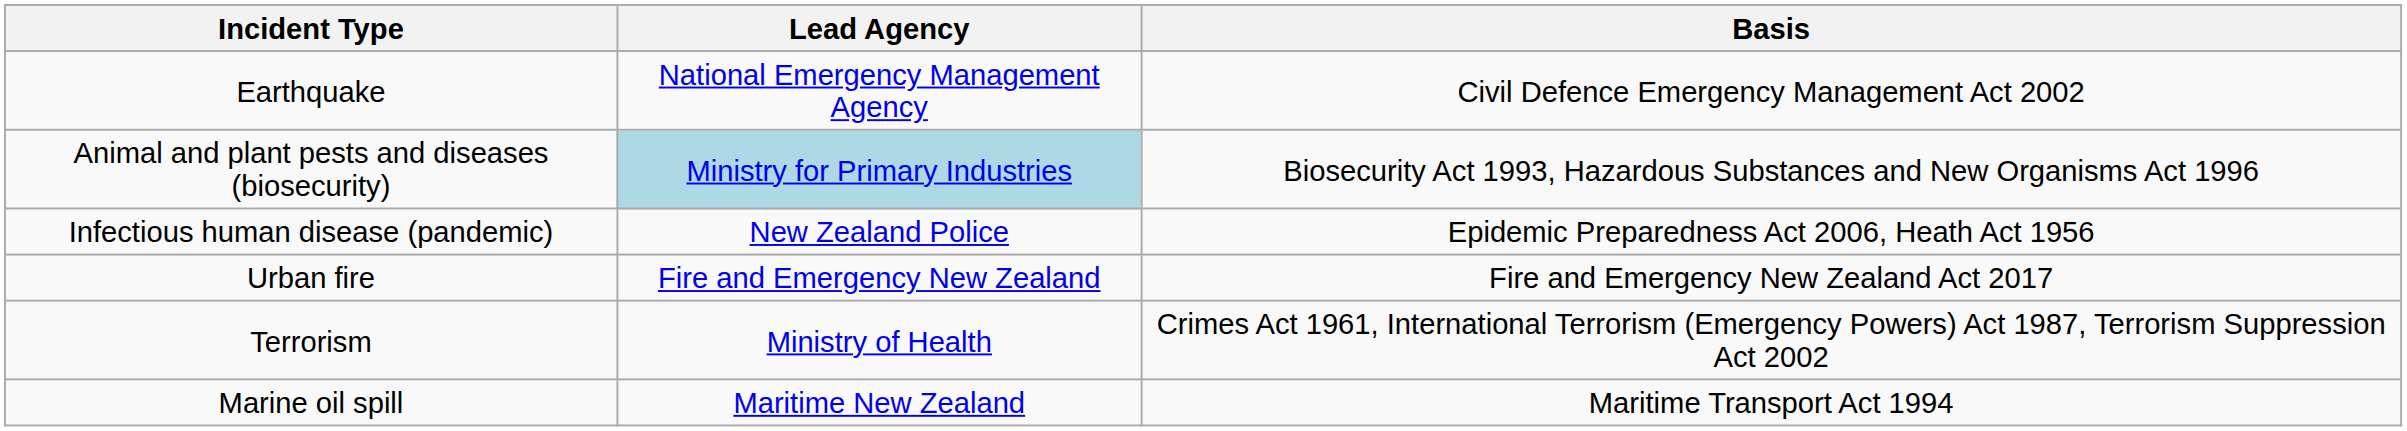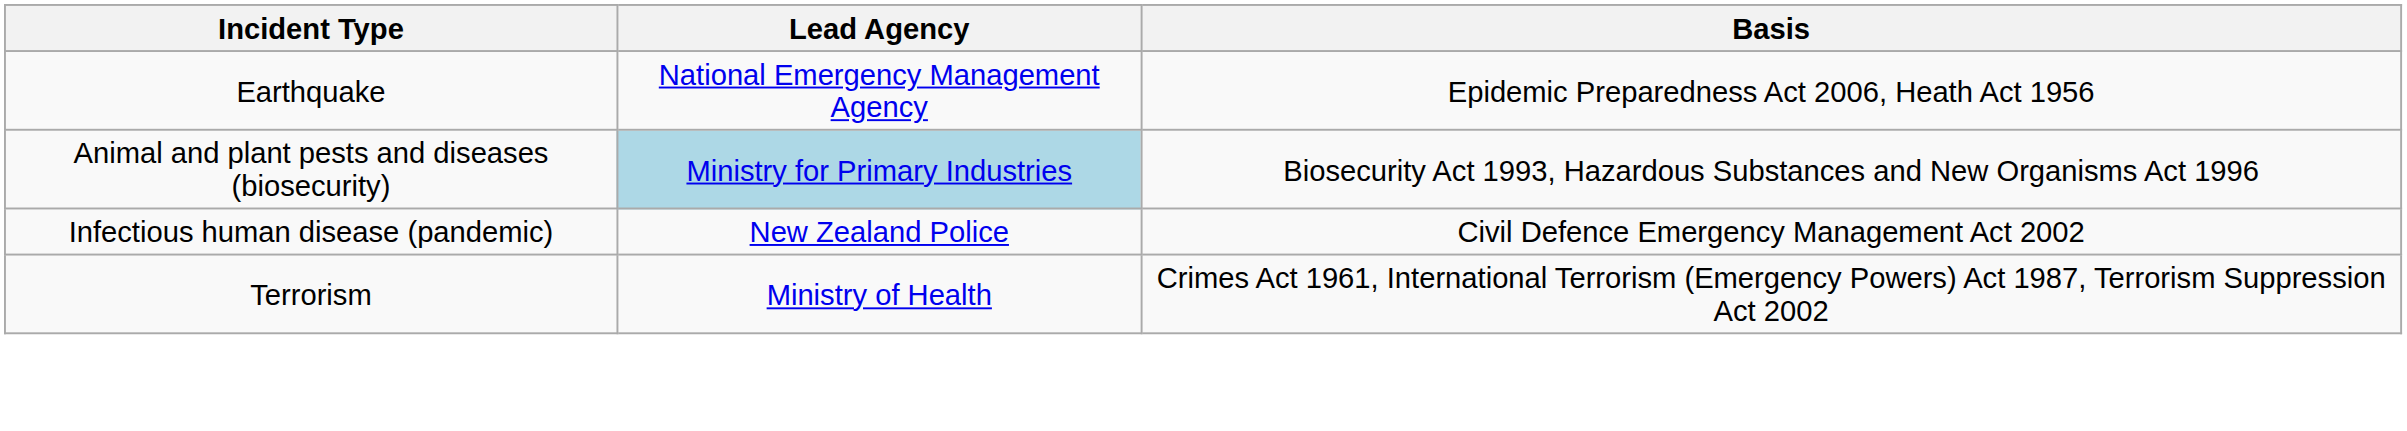 <table class="wikitable sortable" style="text-align: center; font-size: 95%; width: auto; table-layout: fixed;">
 <tr>
 <th>Incident Type</th>
 <th>Lead Agency</th>
 <th>Basis</th>
 </tr>
 <tr>
 <td>Earthquake</td>
 <td><a href='#'>National Emergency Management Agency</a></td>
-<td>Civil Defence Emergency Management Act 2002</td>
+<td>Epidemic Preparedness Act 2006, Heath Act 1956</td>
 </tr>
 <tr>
 <td>Animal and plant pests and diseases (biosecurity)</td>
 <td style="background: lightblue;"><a href='#'>Ministry for Primary Industries</a></td>
 <td>Biosecurity Act 1993, Hazardous Substances and New Organisms Act 1996</td>
 </tr>
 <tr>
 <td>Infectious human disease (pandemic)</td>
 <td><a href='#'>New Zealand Police</a></td>
-<td>Epidemic Preparedness Act 2006, Heath Act 1956</td>
-</tr>
-<tr>
-<td>Urban fire</td>
-<td><a href='#'>Fire and Emergency New Zealand</a></td>
-<td>Fire and Emergency New Zealand Act 2017</td>
+<td>Civil Defence Emergency Management Act 2002</td>
 </tr>
 <tr>
 <td>Terrorism</td>
 <td><a href='#'>Ministry of Health</a></td>
 <td>Crimes Act 1961, International Terrorism (Emergency Powers) Act 1987, Terrorism Suppression Act 2002</td>
 </tr>
-<tr>
-<td>Marine oil spill</td>
-<td><a href='#'>Maritime New Zealand</a></td>
-<td>Maritime Transport Act 1994</td>
-</tr>
 </table>
